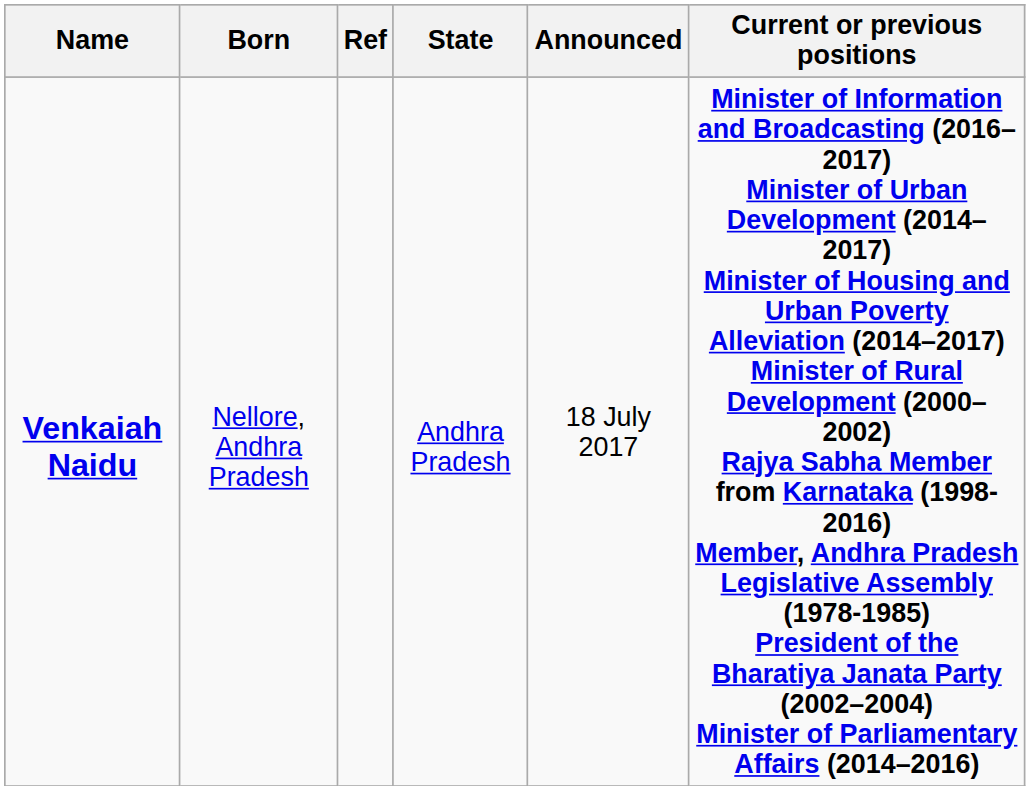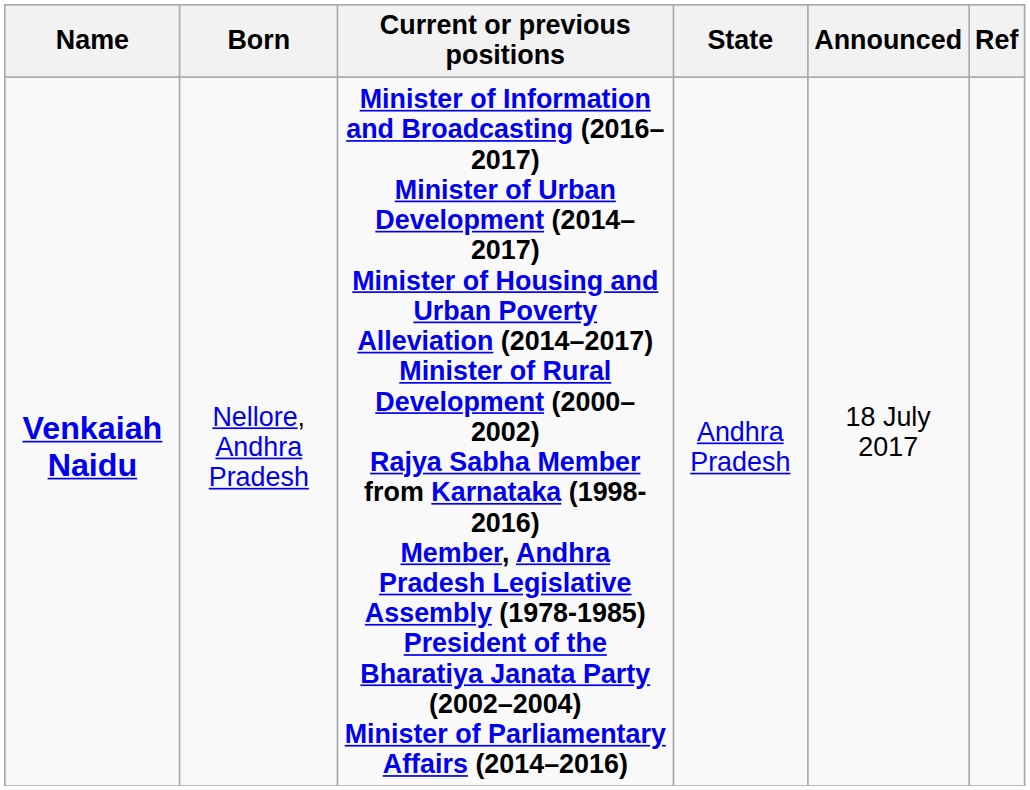 <table class="wikitable sortable" style="text-align:center">
 <tr>
 <th>Name</th>
 <th>Born</th>
-<th class="unsortable">Ref</th>
+<th>Current or previous positions</th>
 <th>State</th>
 <th>Announced</th>
-<th>Current or previous positions</th>
+<th class="unsortable">Ref</th>
 </tr>
 <tr>
 <td data-sort-value="Kovind"><br> <strong><big><a href='#'>Venkaiah Naidu</a></big></strong></td>
 <td><br><a href='#'>Nellore</a>, <a href='#'>Andhra Pradesh</a></td>
-<td></td>
+<td><strong><a href='#'>Minister of Information and Broadcasting</a> (2016–2017)</strong><br><strong><a href='#'>Minister of Urban Development</a> (2014–2017)</strong><br><strong><a href='#'>Minister of Housing and Urban Poverty Alleviation</a> (2014–2017)</strong><br><strong><a href='#'>Minister of Rural Development</a> (2000–2002)</strong><br><strong><a href='#'>Rajya Sabha Member</a> from <a href='#'>Karnataka</a> (1998-2016)</strong><br><strong><a href='#'>Member</a>,  <a href='#'>Andhra Pradesh Legislative Assembly</a> (1978-1985)</strong><br><strong><a href='#'>President of the Bharatiya Janata Party</a> (2002–2004)</strong><br><strong><a href='#'>Minister of Parliamentary Affairs</a> (2014–2016)</strong></td>
 <td><br><a href='#'>Andhra Pradesh</a></td>
 <td>18 July 2017</td>
-<td><strong><a href='#'>Minister of Information and Broadcasting</a> (2016–2017)</strong><br><strong><a href='#'>Minister of Urban Development</a> (2014–2017)</strong><br><strong><a href='#'>Minister of Housing and Urban Poverty Alleviation</a> (2014–2017)</strong><br><strong><a href='#'>Minister of Rural Development</a> (2000–2002)</strong><br><strong><a href='#'>Rajya Sabha Member</a> from <a href='#'>Karnataka</a> (1998-2016)</strong><br><strong><a href='#'>Member</a>,  <a href='#'>Andhra Pradesh Legislative Assembly</a> (1978-1985)</strong><br><strong><a href='#'>President of the Bharatiya Janata Party</a> (2002–2004)</strong><br><strong><a href='#'>Minister of Parliamentary Affairs</a> (2014–2016)</strong></td>
+<td></td>
 </tr>
 </table>
